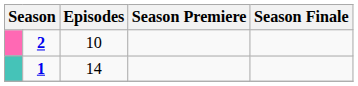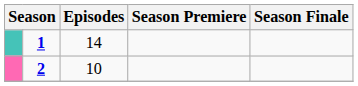 <table class="wikitable">
 <tr>
 <th colspan="2">Season</th>
 <th>Episodes</th>
 <th>Season Premiere</th>
 <th>Season Finale</th>
+</tr>
+<tr>
+<td style="background:#45C3B8; height:5px;"></td>
+<td style="text-align:center;"><strong><a href='#'>1</a></strong></td>
+<td style="text-align:center;">14</td>
+<td style="text-align:center;"></td>
+<td style="text-align:center;"></td>
 </tr>
 <tr>
 <td style="background:#FF69B4; height:5px;"></td>
 <td style="text-align:center;"><strong><a href='#'>2</a></strong></td>
 <td style="text-align:center;">10</td>
 <td style="text-align:center;"></td>
 <td style="text-align:center;"></td>
 </tr>
 <tr>
-<td style="background:#45C3B8; height:5px;"></td>
-<td style="text-align:center;"><strong><a href='#'>1</a></strong></td>
-<td style="text-align:center;">14</td>
-<td style="text-align:center;"></td>
-<td style="text-align:center;"></td>
-</tr>
-<tr>
 </tr>
 </table>
